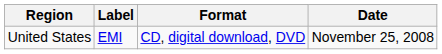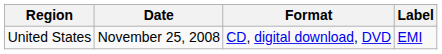 <table class="wikitable">
 <tr>
 <th>Region</th>
+<th>Date</th>
+<th>Format</th>
 <th>Label</th>
-<th>Format</th>
-<th>Date</th>
 </tr>
 <tr>
 <td>United States</td>
+<td>November 25, 2008</td>
+<td><a href='#'>CD</a>, <a href='#'>digital download</a>, <a href='#'>DVD</a></td>
 <td><a href='#'>EMI</a></td>
-<td><a href='#'>CD</a>, <a href='#'>digital download</a>, <a href='#'>DVD</a></td>
-<td>November 25, 2008</td>
 </tr>
 </table>
